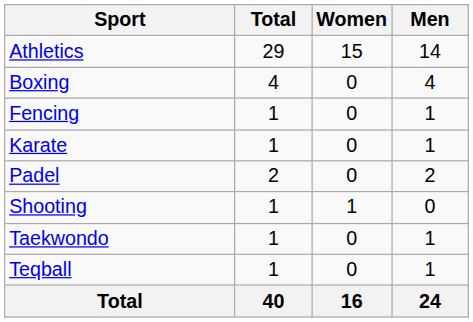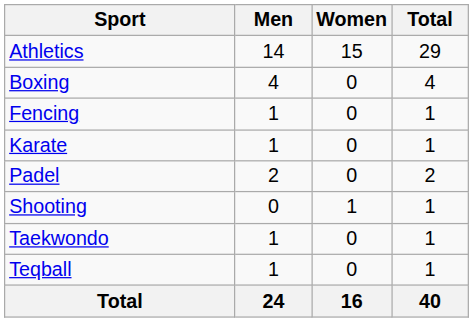 <table class="wikitable sortable" style="text-align:center;">
 <tr>
 <th width=180>Sport</th>
+<th width=55>Men</th>
+<th width=55>Women</th>
 <th width=55>Total</th>
-<th width=55>Women</th>
-<th width=55>Men</th>
 </tr>
 <tr>
 <td align="left"><a href='#'>Athletics</a></td>
+<td>14</td>
+<td>15</td>
 <td>29</td>
-<td>15</td>
-<td>14</td>
 </tr>
 <tr>
 <td align="left"><a href='#'>Boxing</a></td>
 <td>4</td>
 <td>0</td>
 <td>4</td>
 </tr>
 <tr>
 <td align="left"><a href='#'>Fencing</a></td>
 <td>1</td>
 <td>0</td>
 <td>1</td>
 </tr>
 <tr>
 <td align="left"><a href='#'>Karate</a></td>
 <td>1</td>
 <td>0</td>
 <td>1</td>
 </tr>
 <tr>
 <td align="left"><a href='#'>Padel</a></td>
 <td>2</td>
 <td>0</td>
 <td>2</td>
 </tr>
 <tr>
 <td align="left"><a href='#'>Shooting</a></td>
+<td>0</td>
 <td>1</td>
 <td>1</td>
-<td>0</td>
 </tr>
 <tr>
 <td align="left"><a href='#'>Taekwondo</a></td>
 <td>1</td>
 <td>0</td>
 <td>1</td>
 </tr>
 <tr>
 <td align="left"><a href='#'>Teqball</a></td>
 <td>1</td>
 <td>0</td>
 <td>1</td>
 </tr>
 <tr>
 <th>Total</th>
+<th>24</th>
+<th>16</th>
 <th>40</th>
-<th>16</th>
-<th>24</th>
 </tr>
 </table>
